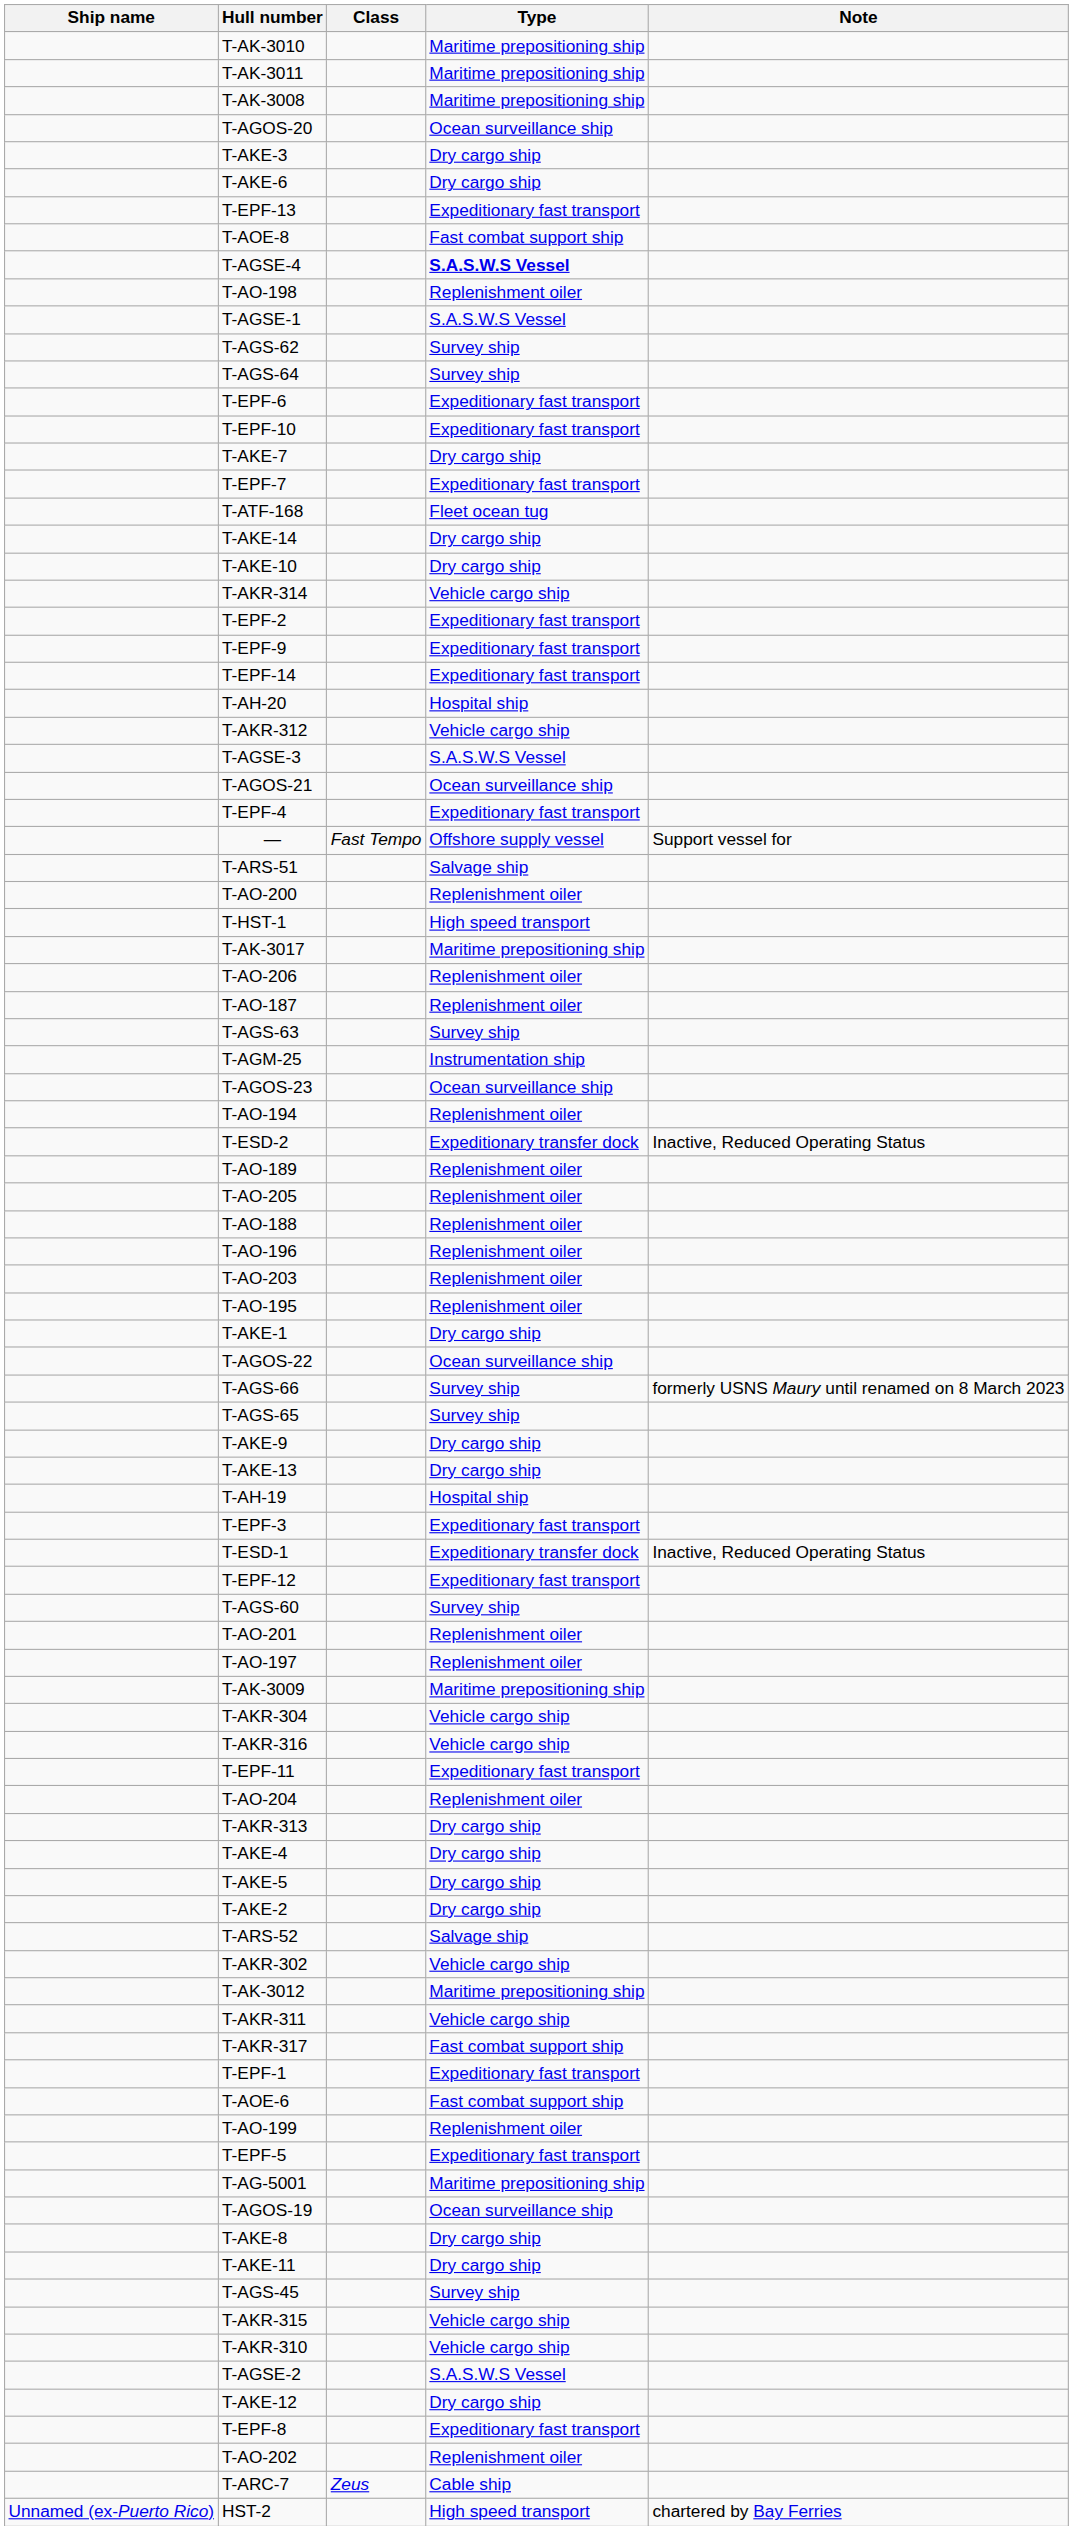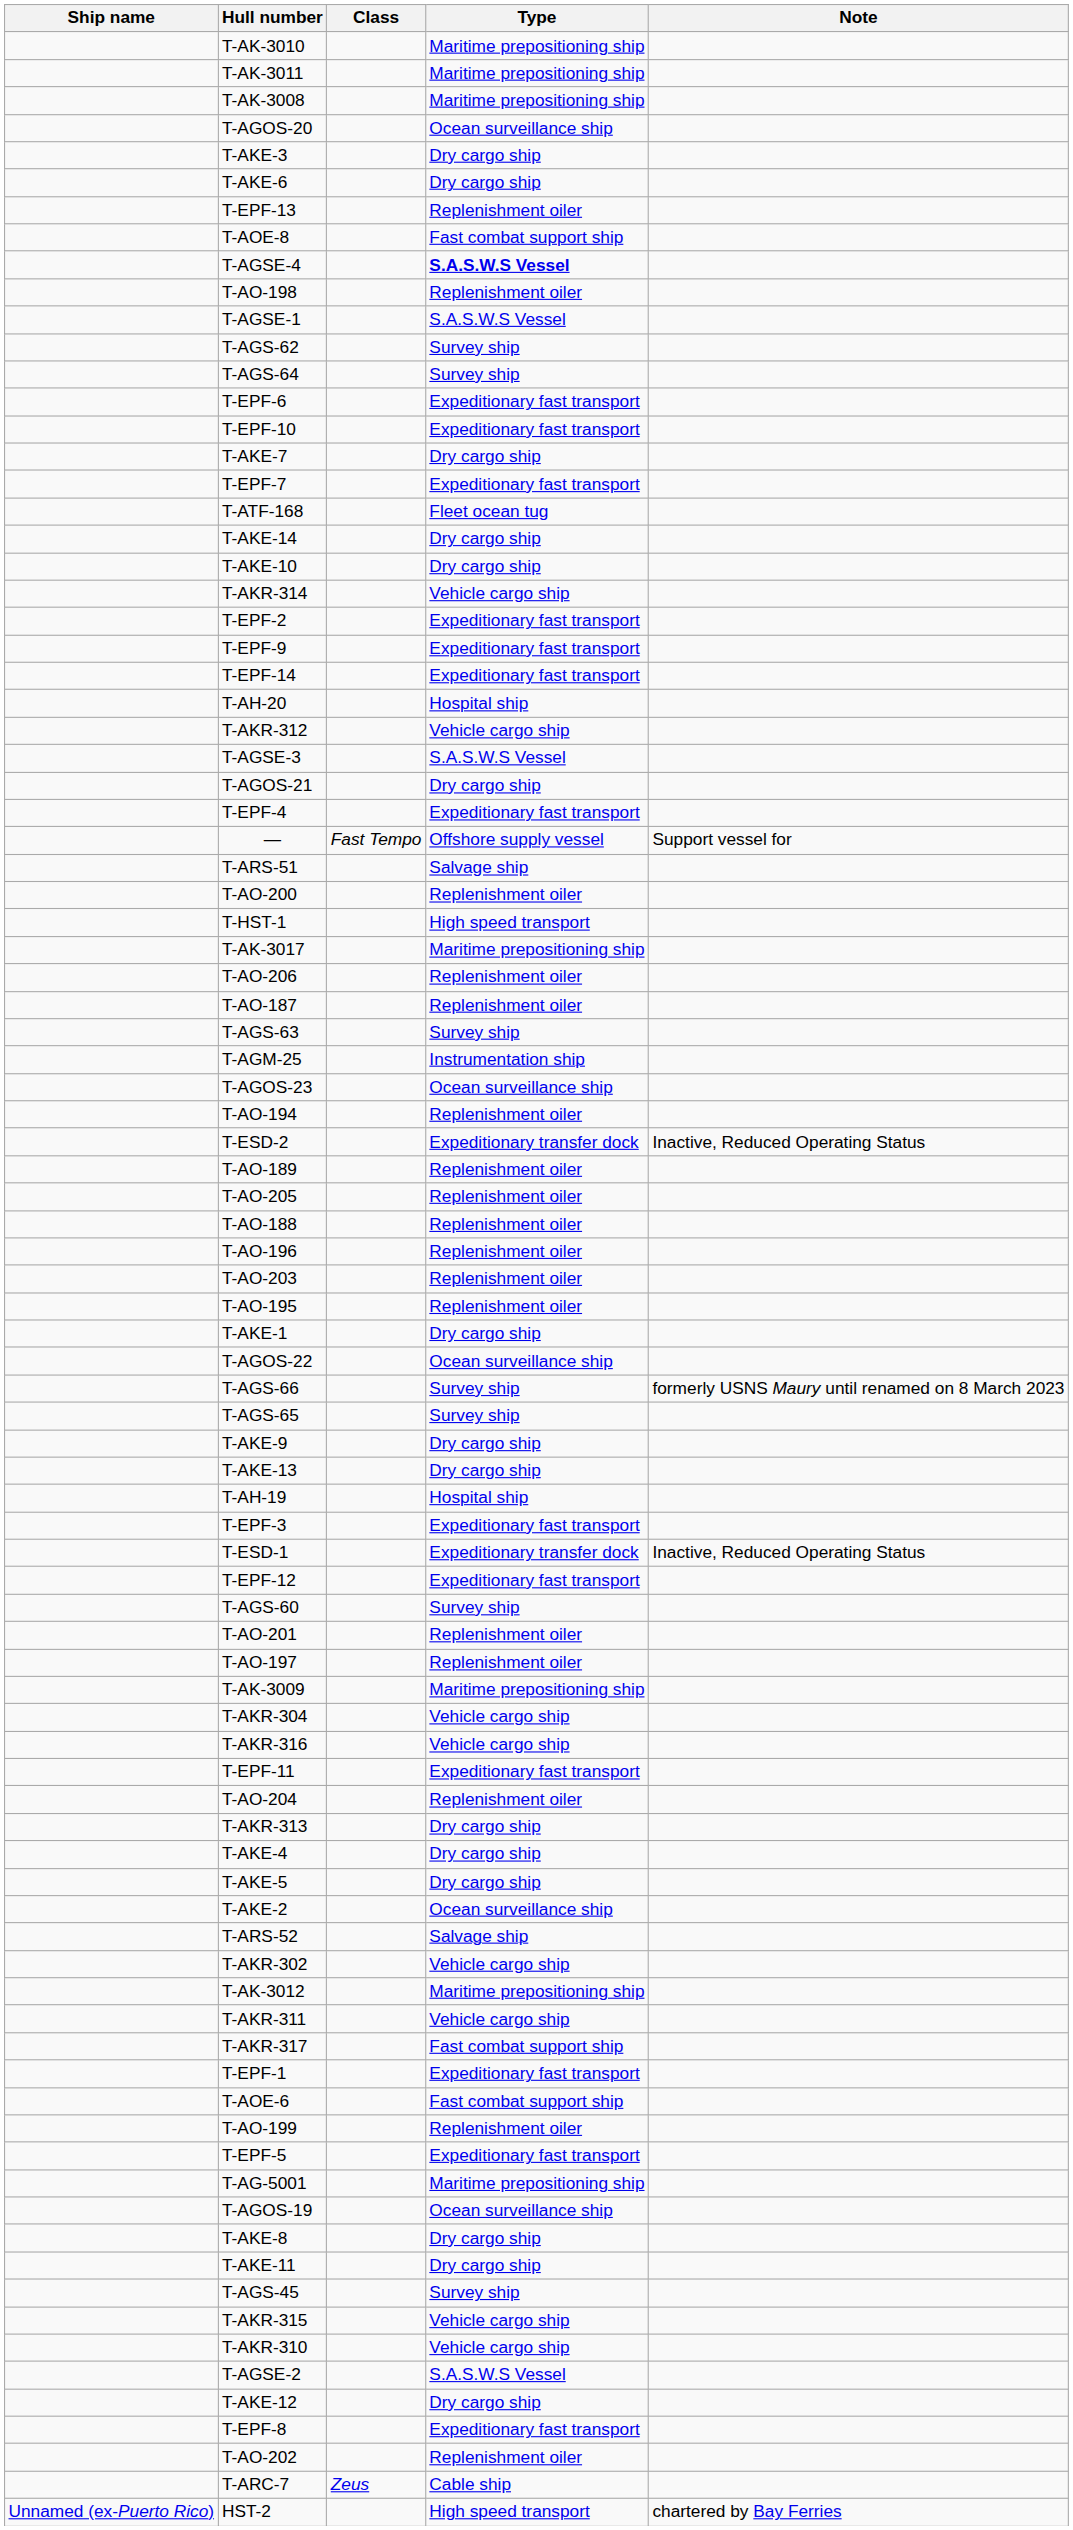 <table class="wikitable sortable nowraplinks">
 <tr>
 <th>Ship name</th>
 <th>Hull number</th>
 <th>Class</th>
 <th>Type</th>
 <th>Note</th>
 </tr>
 <tr>
 <td></td>
 <td>T-AK-3010</td>
 <td></td>
 <td><a href='#'>Maritime prepositioning ship</a></td>
 <td></td>
 </tr>
 <tr>
 <td></td>
 <td>T-AK-3011</td>
 <td></td>
 <td><a href='#'>Maritime prepositioning ship</a></td>
 <td></td>
 </tr>
 <tr>
 <td></td>
 <td>T-AK-3008</td>
 <td></td>
 <td><a href='#'>Maritime prepositioning ship</a></td>
 <td></td>
 </tr>
 <tr>
 <td></td>
 <td>T-AGOS-20</td>
 <td></td>
 <td><a href='#'>Ocean surveillance ship</a></td>
 <td></td>
 </tr>
 <tr>
 <td></td>
 <td>T-AKE-3</td>
 <td></td>
 <td><a href='#'>Dry cargo ship</a></td>
 <td></td>
 </tr>
 <tr>
 <td></td>
 <td>T-AKE-6</td>
 <td></td>
 <td><a href='#'>Dry cargo ship</a></td>
 <td></td>
 </tr>
 <tr>
 <td></td>
 <td>T-EPF-13</td>
 <td></td>
-<td><a href='#'>Expeditionary fast transport</a></td>
+<td><a href='#'>Replenishment oiler</a></td>
 <td></td>
 </tr>
 <tr>
 <td></td>
 <td>T-AOE-8</td>
 <td></td>
 <td><a href='#'>Fast combat support ship</a></td>
 <td></td>
 </tr>
 <tr>
 <td></td>
 <td>T-AGSE-4</td>
 <td></td>
 <td><strong><a href='#'>S.A.S.W.S Vessel</a> </strong></td>
 <td></td>
 </tr>
 <tr>
 <td></td>
 <td>T-AO-198</td>
 <td></td>
 <td><a href='#'>Replenishment oiler</a></td>
 <td></td>
 </tr>
 <tr>
 <td></td>
 <td>T-AGSE-1</td>
 <td></td>
 <td><a href='#'>S.A.S.W.S Vessel</a> </td>
 <td></td>
 </tr>
 <tr>
 <td></td>
 <td>T-AGS-62</td>
 <td></td>
 <td><a href='#'>Survey ship</a></td>
 <td></td>
 </tr>
 <tr>
 <td></td>
 <td>T-AGS-64</td>
 <td></td>
 <td><a href='#'>Survey ship</a></td>
 <td></td>
 </tr>
 <tr>
 <td></td>
 <td>T-EPF-6</td>
 <td></td>
 <td><a href='#'>Expeditionary fast transport</a></td>
 <td></td>
 </tr>
 <tr>
 <td></td>
 <td>T-EPF-10</td>
 <td></td>
 <td><a href='#'>Expeditionary fast transport</a></td>
 <td></td>
 </tr>
 <tr>
 <td></td>
 <td>T-AKE-7</td>
 <td></td>
 <td><a href='#'>Dry cargo ship</a></td>
 <td></td>
 </tr>
 <tr>
 <td></td>
 <td>T-EPF-7</td>
 <td></td>
 <td><a href='#'>Expeditionary fast transport</a></td>
 <td></td>
 </tr>
 <tr>
 <td></td>
 <td>T-ATF-168</td>
 <td></td>
 <td><a href='#'>Fleet ocean tug</a></td>
 <td> </td>
 </tr>
 <tr>
 <td></td>
 <td>T-AKE-14</td>
 <td></td>
 <td><a href='#'>Dry cargo ship</a></td>
 <td></td>
 </tr>
 <tr>
 <td></td>
 <td>T-AKE-10</td>
 <td></td>
 <td><a href='#'>Dry cargo ship</a></td>
 <td></td>
 </tr>
 <tr>
 <td></td>
 <td>T-AKR-314</td>
 <td></td>
 <td><a href='#'>Vehicle cargo ship</a></td>
 <td></td>
 </tr>
 <tr>
 <td></td>
 <td>T-EPF-2</td>
 <td></td>
 <td><a href='#'>Expeditionary fast transport</a></td>
 <td> </td>
 </tr>
 <tr>
 <td></td>
 <td>T-EPF-9</td>
 <td></td>
 <td><a href='#'>Expeditionary fast transport</a></td>
 <td></td>
 </tr>
 <tr>
 <td></td>
 <td>T-EPF-14</td>
 <td></td>
 <td><a href='#'>Expeditionary fast transport</a></td>
 <td></td>
 </tr>
 <tr>
 <td></td>
 <td>T-AH-20</td>
 <td></td>
 <td><a href='#'>Hospital ship</a></td>
 <td></td>
 </tr>
 <tr>
 <td></td>
 <td>T-AKR-312</td>
 <td></td>
 <td><a href='#'>Vehicle cargo ship</a></td>
 <td></td>
 </tr>
 <tr>
 <td></td>
 <td>T-AGSE-3</td>
 <td></td>
 <td><a href='#'>S.A.S.W.S Vessel</a> </td>
 <td></td>
 </tr>
 <tr>
 <td></td>
 <td>T-AGOS-21</td>
 <td></td>
-<td><a href='#'>Ocean surveillance ship</a></td>
+<td><a href='#'>Dry cargo ship</a></td>
 <td></td>
 </tr>
 <tr>
 <td></td>
 <td>T-EPF-4</td>
 <td></td>
 <td><a href='#'>Expeditionary fast transport</a></td>
 <td> </td>
 </tr>
 <tr>
 <td></td>
 <td style="text-align:center">—</td>
 <td><em>Fast Tempo</em></td>
 <td><a href='#'>Offshore supply vessel</a></td>
 <td> Support vessel for </td>
 </tr>
 <tr>
 <td></td>
 <td>T-ARS-51</td>
 <td></td>
 <td><a href='#'>Salvage ship</a></td>
 <td> </td>
 </tr>
 <tr>
 <td></td>
 <td>T-AO-200</td>
 <td></td>
 <td><a href='#'>Replenishment oiler</a></td>
 <td></td>
 </tr>
 <tr>
 <td></td>
 <td>T-HST-1</td>
 <td></td>
 <td><a href='#'>High speed transport</a></td>
 <td></td>
 </tr>
 <tr>
 <td></td>
 <td>T-AK-3017</td>
 <td></td>
 <td><a href='#'>Maritime prepositioning ship</a></td>
 <td></td>
 </tr>
 <tr>
 <td></td>
 <td>T-AO-206</td>
 <td></td>
 <td><a href='#'>Replenishment oiler</a></td>
 <td></td>
 </tr>
 <tr>
 <td></td>
 <td>T-AO-187</td>
 <td></td>
 <td><a href='#'>Replenishment oiler</a></td>
 <td></td>
 </tr>
 <tr>
 <td></td>
 <td>T-AGS-63</td>
 <td></td>
 <td><a href='#'>Survey ship</a></td>
 <td></td>
 </tr>
 <tr>
 <td></td>
 <td>T-AGM-25</td>
 <td></td>
 <td><a href='#'>Instrumentation ship</a></td>
 <td></td>
 </tr>
 <tr>
 <td></td>
 <td>T-AGOS-23</td>
 <td></td>
 <td><a href='#'>Ocean surveillance ship</a></td>
 <td></td>
 </tr>
 <tr>
 <td></td>
 <td>T-AO-194</td>
 <td></td>
 <td><a href='#'>Replenishment oiler</a></td>
 <td></td>
 </tr>
 <tr>
 <td></td>
 <td>T-ESD-2</td>
 <td></td>
 <td><a href='#'>Expeditionary transfer dock</a></td>
 <td>Inactive, Reduced Operating Status  </td>
 </tr>
 <tr>
 <td></td>
 <td>T-AO-189</td>
 <td></td>
 <td><a href='#'>Replenishment oiler</a></td>
 <td> </td>
 </tr>
 <tr>
 <td></td>
 <td>T-AO-205</td>
 <td></td>
 <td><a href='#'>Replenishment oiler</a></td>
 <td></td>
 </tr>
 <tr>
 <td></td>
 <td>T-AO-188</td>
 <td></td>
 <td><a href='#'>Replenishment oiler</a></td>
 <td> </td>
 </tr>
 <tr>
 <td></td>
 <td>T-AO-196</td>
 <td></td>
 <td><a href='#'>Replenishment oiler</a></td>
 <td></td>
 </tr>
 <tr>
 <td></td>
 <td>T-AO-203</td>
 <td></td>
 <td><a href='#'>Replenishment oiler</a></td>
 <td></td>
 </tr>
 <tr>
 <td></td>
 <td>T-AO-195</td>
 <td></td>
 <td><a href='#'>Replenishment oiler</a></td>
 <td></td>
 </tr>
 <tr>
 <td></td>
 <td>T-AKE-1</td>
 <td></td>
 <td><a href='#'>Dry cargo ship</a></td>
 <td></td>
 </tr>
 <tr>
 <td></td>
 <td>T-AGOS-22</td>
 <td></td>
 <td><a href='#'>Ocean surveillance ship</a></td>
 <td></td>
 </tr>
 <tr>
 <td></td>
 <td>T-AGS-66</td>
 <td></td>
 <td><a href='#'>Survey ship</a></td>
 <td>formerly USNS <em>Maury</em> until renamed on 8 March 2023</td>
 </tr>
 <tr>
 <td></td>
 <td>T-AGS-65</td>
 <td></td>
 <td><a href='#'>Survey ship</a></td>
 <td></td>
 </tr>
 <tr>
 <td></td>
 <td>T-AKE-9</td>
 <td></td>
 <td><a href='#'>Dry cargo ship</a></td>
 <td></td>
 </tr>
 <tr>
 <td></td>
 <td>T-AKE-13</td>
 <td></td>
 <td><a href='#'>Dry cargo ship</a></td>
 <td></td>
 </tr>
 <tr>
 <td></td>
 <td>T-AH-19</td>
 <td></td>
 <td><a href='#'>Hospital ship</a></td>
 <td></td>
 </tr>
 <tr>
 <td></td>
 <td>T-EPF-3</td>
 <td></td>
 <td><a href='#'>Expeditionary fast transport</a></td>
 <td> </td>
 </tr>
 <tr>
 <td></td>
 <td>T-ESD-1</td>
 <td></td>
 <td><a href='#'>Expeditionary transfer dock</a></td>
 <td>Inactive, Reduced Operating Status </td>
 </tr>
 <tr>
 <td></td>
 <td>T-EPF-12</td>
 <td></td>
 <td><a href='#'>Expeditionary fast transport</a></td>
 <td></td>
 </tr>
 <tr>
 <td></td>
 <td>T-AGS-60</td>
 <td></td>
 <td><a href='#'>Survey ship</a></td>
 <td></td>
 </tr>
 <tr>
 <td></td>
 <td>T-AO-201</td>
 <td></td>
 <td><a href='#'>Replenishment oiler</a></td>
 <td></td>
 </tr>
 <tr>
 <td></td>
 <td>T-AO-197</td>
 <td></td>
 <td><a href='#'>Replenishment oiler</a></td>
 <td> </td>
 </tr>
 <tr>
 <td></td>
 <td>T-AK-3009</td>
 <td></td>
 <td><a href='#'>Maritime prepositioning ship</a></td>
 <td></td>
 </tr>
 <tr>
 <td></td>
 <td>T-AKR-304</td>
 <td></td>
 <td><a href='#'>Vehicle cargo ship</a></td>
 <td></td>
 </tr>
 <tr>
 <td></td>
 <td>T-AKR-316</td>
 <td></td>
 <td><a href='#'>Vehicle cargo ship</a></td>
 <td></td>
 </tr>
 <tr>
 <td></td>
 <td>T-EPF-11</td>
 <td></td>
 <td><a href='#'>Expeditionary fast transport</a></td>
 <td></td>
 </tr>
 <tr>
 <td></td>
 <td>T-AO-204</td>
 <td></td>
 <td><a href='#'>Replenishment oiler</a></td>
 <td></td>
 </tr>
 <tr>
 <td></td>
 <td>T-AKR-313</td>
 <td></td>
 <td><a href='#'>Dry cargo ship</a></td>
 <td></td>
 </tr>
 <tr>
 <td></td>
 <td>T-AKE-4</td>
 <td></td>
 <td><a href='#'>Dry cargo ship</a></td>
 <td></td>
 </tr>
 <tr>
 <td></td>
 <td>T-AKE-5</td>
 <td></td>
 <td><a href='#'>Dry cargo ship</a></td>
 <td></td>
 </tr>
 <tr>
 <td></td>
 <td>T-AKE-2</td>
 <td></td>
-<td><a href='#'>Dry cargo ship</a></td>
+<td><a href='#'>Ocean surveillance ship</a></td>
 <td></td>
 </tr>
 <tr>
 <td></td>
 <td>T-ARS-52</td>
 <td></td>
 <td><a href='#'>Salvage ship</a></td>
 <td> </td>
 </tr>
 <tr>
 <td></td>
 <td>T-AKR-302</td>
 <td></td>
 <td><a href='#'>Vehicle cargo ship</a></td>
 <td></td>
 </tr>
 <tr>
 <td></td>
 <td>T-AK-3012</td>
 <td></td>
 <td><a href='#'>Maritime prepositioning ship</a></td>
 <td></td>
 </tr>
 <tr>
 <td></td>
 <td>T-AKR-311</td>
 <td></td>
 <td><a href='#'>Vehicle cargo ship</a></td>
 <td></td>
 </tr>
 <tr>
 <td></td>
 <td>T-AKR-317</td>
 <td></td>
 <td><a href='#'>Fast combat support ship</a></td>
 <td></td>
 </tr>
 <tr>
 <td></td>
 <td>T-EPF-1</td>
 <td></td>
 <td><a href='#'>Expeditionary fast transport</a></td>
 <td> </td>
 </tr>
 <tr>
 <td></td>
 <td>T-AOE-6</td>
 <td></td>
 <td><a href='#'>Fast combat support ship</a></td>
 <td></td>
 </tr>
 <tr>
 <td></td>
 <td>T-AO-199</td>
 <td></td>
 <td><a href='#'>Replenishment oiler</a></td>
 <td></td>
 </tr>
 <tr>
 <td></td>
 <td>T-EPF-5</td>
 <td></td>
 <td><a href='#'>Expeditionary fast transport</a></td>
 <td></td>
 </tr>
 <tr>
 <td></td>
 <td>T-AG-5001</td>
 <td></td>
 <td><a href='#'>Maritime prepositioning ship</a></td>
 <td></td>
 </tr>
 <tr>
 <td></td>
 <td>T-AGOS-19</td>
 <td></td>
 <td><a href='#'>Ocean surveillance ship</a></td>
 <td> </td>
 </tr>
 <tr>
 <td></td>
 <td>T-AKE-8</td>
 <td></td>
 <td><a href='#'>Dry cargo ship</a></td>
 <td></td>
 </tr>
 <tr>
 <td></td>
 <td>T-AKE-11</td>
 <td></td>
 <td><a href='#'>Dry cargo ship</a></td>
 <td></td>
 </tr>
 <tr>
 <td></td>
 <td>T-AGS-45</td>
 <td></td>
 <td><a href='#'>Survey ship</a></td>
 <td></td>
 </tr>
 <tr>
 <td></td>
 <td>T-AKR-315</td>
 <td></td>
 <td><a href='#'>Vehicle cargo ship</a></td>
 <td></td>
 </tr>
 <tr>
 <td></td>
 <td>T-AKR-310</td>
 <td></td>
 <td><a href='#'>Vehicle cargo ship</a></td>
 <td></td>
 </tr>
 <tr>
 <td></td>
 <td>T-AGSE-2</td>
 <td></td>
 <td><a href='#'>S.A.S.W.S Vessel</a> </td>
 <td></td>
 </tr>
 <tr>
 <td></td>
 <td>T-AKE-12</td>
 <td></td>
 <td><a href='#'>Dry cargo ship</a></td>
 <td></td>
 </tr>
 <tr>
 <td></td>
 <td>T-EPF-8</td>
 <td></td>
 <td><a href='#'>Expeditionary fast transport</a></td>
 <td></td>
 </tr>
 <tr>
 <td></td>
 <td>T-AO-202</td>
 <td></td>
 <td><a href='#'>Replenishment oiler</a></td>
 <td></td>
 </tr>
 <tr>
 <td></td>
 <td>T-ARC-7</td>
 <td><a href='#'><em>Zeus</em></a></td>
 <td><a href='#'>Cable ship</a></td>
 <td></td>
 </tr>
 <tr>
 <td><a href='#'>Unnamed (ex-<em>Puerto Rico</em>)</a></td>
 <td>HST-2</td>
 <td></td>
 <td><a href='#'>High speed transport</a></td>
 <td>chartered by <a href='#'>Bay Ferries</a></td>
 </tr>
 </table>
